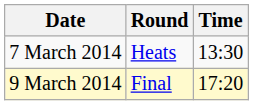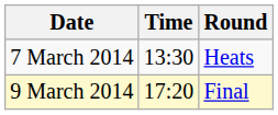 <table class="wikitable">
 <tr>
 <th>Date</th>
+<th>Time</th>
 <th>Round</th>
-<th>Time</th>
 </tr>
 <tr>
 <td>7 March 2014</td>
+<td>13:30</td>
 <td><a href='#'>Heats</a></td>
-<td>13:30</td>
 </tr>
 <tr style=background:lemonchiffon>
 <td>9 March 2014</td>
+<td>17:20</td>
 <td><a href='#'>Final</a></td>
-<td>17:20</td>
 </tr>
 </table>
